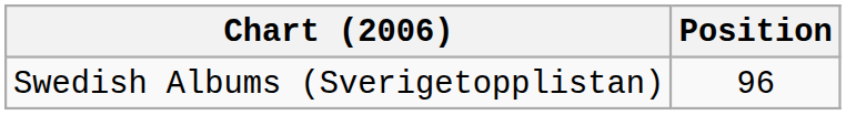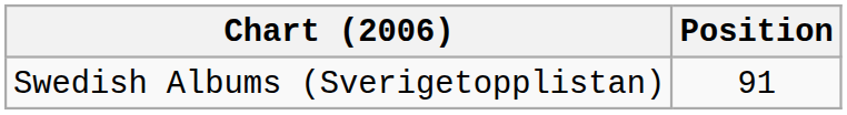 <table class="wikitable">
 <tr>
 <th>Chart (2006)</th>
 <th>Position</th>
 </tr>
 <tr>
 <td>Swedish Albums (Sverigetopplistan)</td>
-<td align="center">96</td>
+<td align="center">91</td>
 </tr>
 </table>
